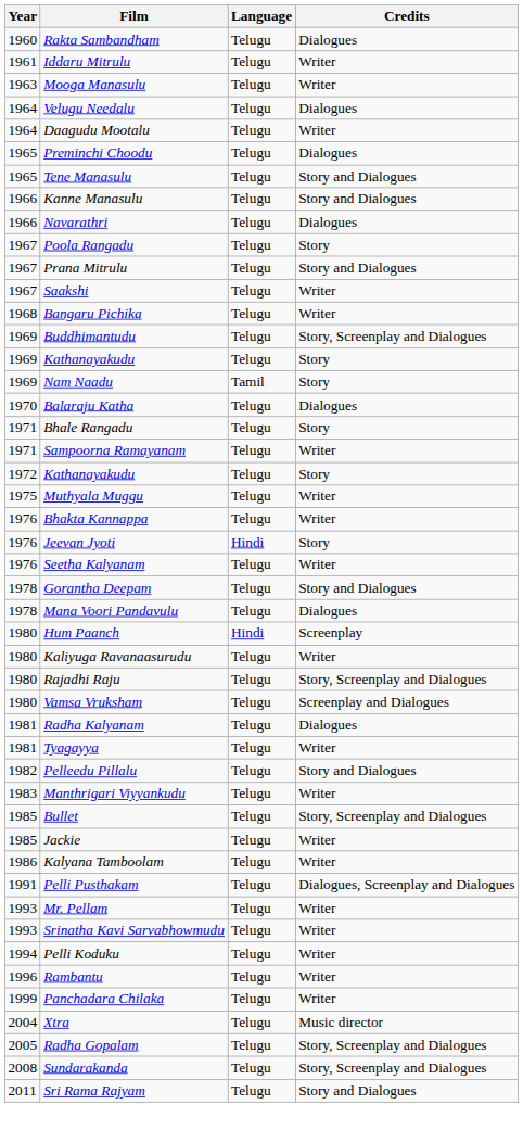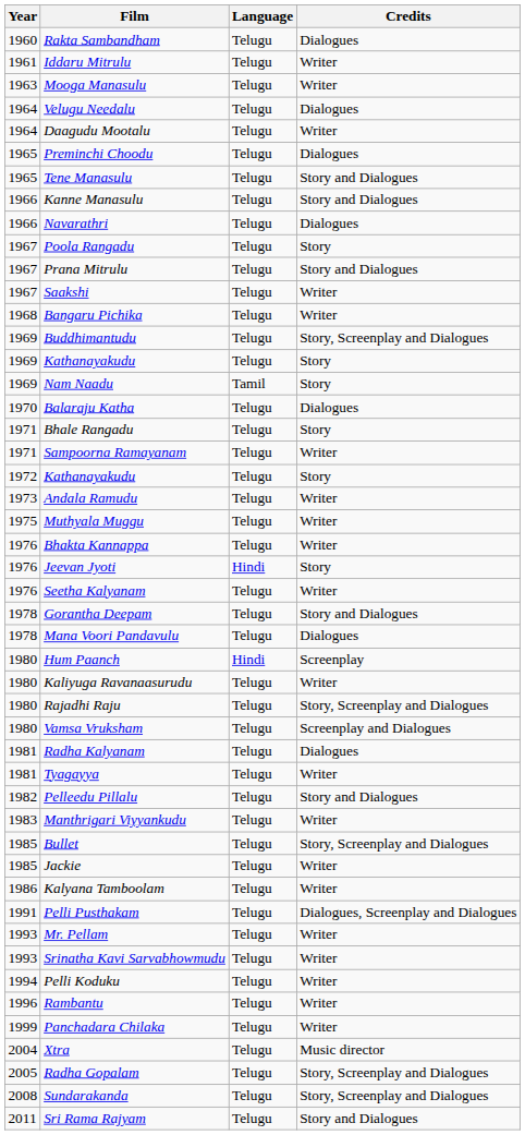 <table class="wikitable">
 <tr>
 <th>Year</th>
 <th>Film</th>
 <th>Language</th>
 <th>Credits</th>
 </tr>
 <tr>
 <td>1960</td>
 <td><em><a href='#'>Rakta Sambandham</a></em></td>
 <td>Telugu</td>
 <td>Dialogues</td>
 </tr>
 <tr>
 <td>1961</td>
 <td><em><a href='#'>Iddaru Mitrulu</a></em></td>
 <td>Telugu</td>
 <td>Writer</td>
 </tr>
 <tr>
 <td>1963</td>
 <td><em><a href='#'>Mooga Manasulu</a></em></td>
 <td>Telugu</td>
 <td>Writer</td>
 </tr>
 <tr>
 <td>1964</td>
 <td><em><a href='#'>Velugu Needalu</a></em></td>
 <td>Telugu</td>
 <td>Dialogues</td>
 </tr>
 <tr>
 <td>1964</td>
 <td><em>Daagudu Mootalu</em></td>
 <td>Telugu</td>
 <td>Writer</td>
 </tr>
 <tr>
 <td>1965</td>
 <td><em><a href='#'>Preminchi Choodu</a></em></td>
 <td>Telugu</td>
 <td>Dialogues</td>
 </tr>
 <tr>
 <td>1965</td>
 <td><em><a href='#'>Tene Manasulu</a></em></td>
 <td>Telugu</td>
 <td>Story and Dialogues</td>
 </tr>
 <tr>
 <td>1966</td>
 <td><em>Kanne Manasulu</em></td>
 <td>Telugu</td>
 <td>Story and Dialogues</td>
 </tr>
 <tr>
 <td>1966</td>
 <td><em><a href='#'>Navarathri</a></em></td>
 <td>Telugu</td>
 <td>Dialogues</td>
 </tr>
 <tr>
 <td>1967</td>
 <td><em><a href='#'>Poola Rangadu</a></em></td>
 <td>Telugu</td>
 <td>Story</td>
 </tr>
 <tr>
 <td>1967</td>
 <td><em>Prana Mitrulu</em></td>
 <td>Telugu</td>
 <td>Story and Dialogues</td>
 </tr>
 <tr>
 <td>1967</td>
 <td><em><a href='#'>Saakshi</a></em></td>
 <td>Telugu</td>
 <td>Writer</td>
 </tr>
 <tr>
 <td>1968</td>
 <td><em><a href='#'>Bangaru Pichika</a></em></td>
 <td>Telugu</td>
 <td>Writer</td>
 </tr>
 <tr>
 <td>1969</td>
 <td><em><a href='#'>Buddhimantudu</a></em></td>
 <td>Telugu</td>
 <td>Story, Screenplay and Dialogues</td>
 </tr>
 <tr>
 <td>1969</td>
 <td><em><a href='#'>Kathanayakudu</a></em></td>
 <td>Telugu</td>
 <td>Story</td>
 </tr>
 <tr>
 <td>1969</td>
 <td><em><a href='#'>Nam Naadu</a></em></td>
 <td>Tamil</td>
 <td>Story</td>
 </tr>
 <tr>
 <td>1970</td>
 <td><em><a href='#'>Balaraju Katha</a></em></td>
 <td>Telugu</td>
 <td>Dialogues</td>
 </tr>
 <tr>
 <td>1971</td>
 <td><em>Bhale Rangadu</em></td>
 <td>Telugu</td>
 <td>Story</td>
 </tr>
 <tr>
 <td>1971</td>
 <td><em><a href='#'>Sampoorna Ramayanam</a></em></td>
 <td>Telugu</td>
 <td>Writer</td>
 </tr>
 <tr>
 <td>1972</td>
 <td><em><a href='#'>Kathanayakudu</a></em></td>
 <td>Telugu</td>
 <td>Story</td>
+</tr>
+<tr>
+<td>1973</td>
+<td><em><a href='#'>Andala Ramudu</a></em></td>
+<td>Telugu</td>
+<td>Writer</td>
 </tr>
 <tr>
 <td>1975</td>
 <td><em><a href='#'>Muthyala Muggu</a></em></td>
 <td>Telugu</td>
 <td>Writer</td>
 </tr>
 <tr>
 <td>1976</td>
 <td><em><a href='#'>Bhakta Kannappa</a></em></td>
 <td>Telugu</td>
 <td>Writer</td>
 </tr>
 <tr>
 <td>1976</td>
 <td><em><a href='#'>Jeevan Jyoti</a></em></td>
 <td><a href='#'>Hindi</a></td>
 <td>Story</td>
 </tr>
 <tr>
 <td>1976</td>
 <td><em><a href='#'>Seetha Kalyanam</a></em></td>
 <td>Telugu</td>
 <td>Writer</td>
 </tr>
 <tr>
 <td>1978</td>
 <td><em><a href='#'>Gorantha Deepam</a></em></td>
 <td>Telugu</td>
 <td>Story and Dialogues</td>
 </tr>
 <tr>
 <td>1978</td>
 <td><em><a href='#'>Mana Voori Pandavulu</a></em></td>
 <td>Telugu</td>
 <td>Dialogues</td>
 </tr>
 <tr>
 <td>1980</td>
 <td><em><a href='#'>Hum Paanch</a></em></td>
 <td><a href='#'>Hindi</a></td>
 <td>Screenplay</td>
 </tr>
 <tr>
 <td>1980</td>
 <td><em>Kaliyuga Ravanaasurudu</em></td>
 <td>Telugu</td>
 <td>Writer</td>
 </tr>
 <tr>
 <td>1980</td>
 <td><em>Rajadhi Raju</em></td>
 <td>Telugu</td>
 <td>Story, Screenplay and Dialogues</td>
 </tr>
 <tr>
 <td>1980</td>
 <td><em><a href='#'>Vamsa Vruksham</a></em></td>
 <td>Telugu</td>
 <td>Screenplay and Dialogues</td>
 </tr>
 <tr>
 <td>1981</td>
 <td><em><a href='#'>Radha Kalyanam</a></em></td>
 <td>Telugu</td>
 <td>Dialogues</td>
 </tr>
 <tr>
 <td>1981</td>
 <td><em><a href='#'>Tyagayya</a></em></td>
 <td>Telugu</td>
 <td>Writer</td>
 </tr>
 <tr>
 <td>1982</td>
 <td><em><a href='#'>Pelleedu Pillalu</a></em></td>
 <td>Telugu</td>
 <td>Story and Dialogues</td>
 </tr>
 <tr>
 <td>1983</td>
 <td><em><a href='#'>Manthrigari Viyyankudu</a></em></td>
 <td>Telugu</td>
 <td>Writer</td>
 </tr>
 <tr>
 <td>1985</td>
 <td><em><a href='#'>Bullet</a></em></td>
 <td>Telugu</td>
 <td>Story, Screenplay and Dialogues</td>
 </tr>
 <tr>
 <td>1985</td>
 <td><em>Jackie</em></td>
 <td>Telugu</td>
 <td>Writer</td>
 </tr>
 <tr>
 <td>1986</td>
 <td><em>Kalyana Tamboolam</em></td>
 <td>Telugu</td>
 <td>Writer</td>
 </tr>
 <tr>
 <td>1991</td>
 <td><em><a href='#'>Pelli Pusthakam</a></em></td>
 <td>Telugu</td>
 <td>Dialogues, Screenplay and Dialogues</td>
 </tr>
 <tr>
 <td>1993</td>
 <td><em><a href='#'>Mr. Pellam</a></em></td>
 <td>Telugu</td>
 <td>Writer</td>
 </tr>
 <tr>
 <td>1993</td>
 <td><em><a href='#'>Srinatha Kavi Sarvabhowmudu</a></em></td>
 <td>Telugu</td>
 <td>Writer</td>
 </tr>
 <tr>
 <td>1994</td>
 <td><em>Pelli Koduku</em></td>
 <td>Telugu</td>
 <td>Writer</td>
 </tr>
 <tr>
 <td>1996</td>
 <td><em><a href='#'>Rambantu</a></em></td>
 <td>Telugu</td>
 <td>Writer</td>
 </tr>
 <tr>
 <td>1999</td>
 <td><em><a href='#'>Panchadara Chilaka</a></em></td>
 <td>Telugu</td>
 <td>Writer</td>
 </tr>
 <tr>
 <td>2004</td>
 <td><em><a href='#'>Xtra</a></em></td>
 <td>Telugu</td>
 <td>Music director</td>
 </tr>
 <tr>
 <td>2005</td>
 <td><em><a href='#'>Radha Gopalam</a></em></td>
 <td>Telugu</td>
 <td>Story, Screenplay and Dialogues</td>
 </tr>
 <tr>
 <td>2008</td>
 <td><em><a href='#'>Sundarakanda</a></em></td>
 <td>Telugu</td>
 <td>Story, Screenplay and Dialogues</td>
 </tr>
 <tr>
 <td>2011</td>
 <td><em><a href='#'>Sri Rama Rajyam</a></em></td>
 <td>Telugu</td>
 <td>Story and Dialogues</td>
 </tr>
 </table>
